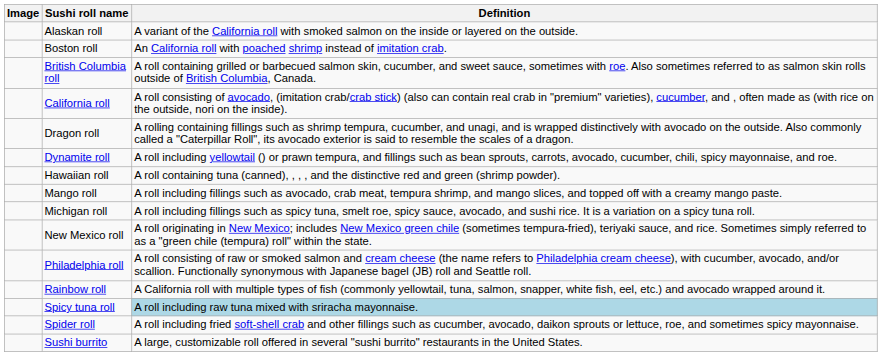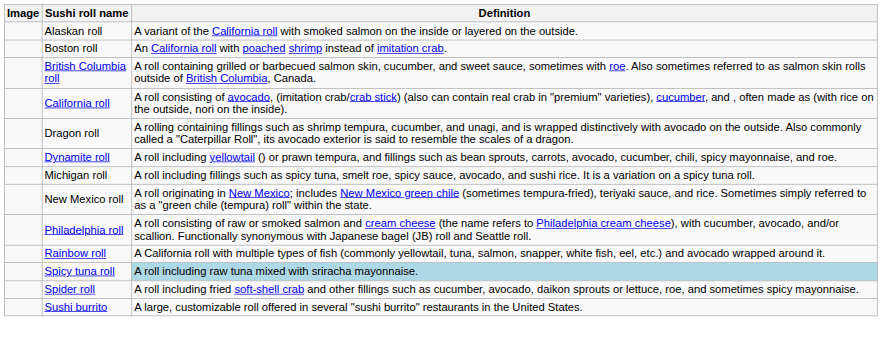 <table class="wikitable">
 <tr>
 <th>Image</th>
 <th>Sushi roll name</th>
 <th>Definition</th>
 </tr>
 <tr>
 <td></td>
 <td>Alaskan roll</td>
 <td>A variant of the <a href='#'>California roll</a> with smoked salmon on the inside or layered on the outside.</td>
 </tr>
 <tr>
 <td></td>
 <td>Boston roll</td>
 <td>An  <a href='#'>California roll</a> with <a href='#'>poached</a> <a href='#'>shrimp</a> instead of <a href='#'>imitation crab</a>.</td>
 </tr>
 <tr>
 <td></td>
 <td><a href='#'>British Columbia roll</a></td>
 <td>A roll containing grilled or barbecued salmon skin, cucumber, and sweet sauce, sometimes with <a href='#'>roe</a>. Also sometimes referred to as salmon skin rolls outside of <a href='#'>British Columbia</a>, Canada.</td>
 </tr>
 <tr>
 <td></td>
 <td><a href='#'>California roll</a></td>
 <td>A roll consisting of <a href='#'>avocado</a>,  (imitation crab/<a href='#'>crab stick</a>) (also can contain real crab in "premium" varieties), <a href='#'>cucumber</a>, and , often made as  (with rice on the outside, nori on the inside).</td>
 </tr>
 <tr>
 <td></td>
 <td>Dragon roll</td>
 <td>A rolling containing fillings such as shrimp tempura, cucumber, and unagi, and is wrapped distinctively with avocado on the outside. Also commonly called a "Caterpillar Roll", its avocado exterior is said to resemble the scales of a dragon.</td>
 </tr>
 <tr>
 <td></td>
 <td><a href='#'>Dynamite roll</a></td>
 <td>A roll including <a href='#'>yellowtail</a> () or prawn tempura, and fillings such as bean sprouts, carrots, avocado, cucumber, chili, spicy mayonnaise, and roe.</td>
 </tr>
 <tr>
 <td></td>
-<td>Hawaiian roll</td>
-<td>A roll containing  tuna (canned), , , , and the distinctive red and green  (shrimp powder).</td>
-</tr>
-<tr>
-<td></td>
-<td>Mango roll</td>
-<td>A roll including fillings such as avocado, crab meat, tempura shrimp, and mango slices, and topped off with a creamy mango paste.</td>
-</tr>
-<tr>
-<td></td>
 <td>Michigan roll</td>
 <td>A roll including fillings such as spicy tuna, smelt roe, spicy sauce, avocado, and sushi rice. It is a variation on a spicy tuna roll.</td>
 </tr>
 <tr>
 <td></td>
 <td>New Mexico roll</td>
 <td>A roll originating in <a href='#'>New Mexico</a>; includes <a href='#'>New Mexico green chile</a> (sometimes tempura-fried), teriyaki sauce, and rice. Sometimes simply referred to as a "green chile (tempura) roll" within the state.</td>
 </tr>
 <tr>
 <td></td>
 <td><a href='#'>Philadelphia roll</a></td>
 <td>A roll consisting of raw or smoked salmon and <a href='#'>cream cheese</a> (the name refers to <a href='#'>Philadelphia cream cheese</a>), with cucumber, avocado, and/or scallion. Functionally synonymous with Japanese bagel (JB) roll and Seattle roll.</td>
 </tr>
 <tr>
 <td></td>
 <td><a href='#'>Rainbow roll</a></td>
 <td>A California  roll with multiple types of fish (commonly yellowtail, tuna, salmon, snapper, white fish, eel, etc.) and avocado wrapped around it.</td>
 </tr>
 <tr>
 <td></td>
 <td><a href='#'>Spicy tuna roll</a></td>
 <td style="background: lightblue;">A roll including raw tuna mixed with sriracha mayonnaise.</td>
 </tr>
 <tr>
 <td></td>
 <td><a href='#'>Spider roll</a></td>
 <td>A roll including fried <a href='#'>soft-shell crab</a> and other fillings such as cucumber, avocado, daikon sprouts or lettuce, roe, and sometimes spicy mayonnaise.</td>
 </tr>
 <tr>
 <td></td>
 <td><a href='#'>Sushi burrito</a></td>
 <td>A large, customizable roll offered in several "sushi burrito" restaurants in the United States.</td>
 </tr>
 </table>
